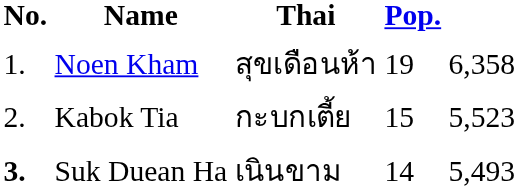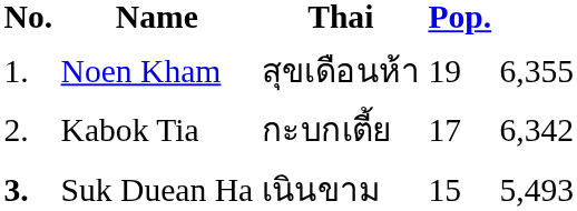 <table>
 <tr>
 <th>No.</th>
 <th>Name</th>
 <th>Thai</th>
 <th><a href='#'>Pop.</a></th>
 </tr>
 <tr>
 <td>1.</td>
 <td><a href='#'>Noen Kham</a></td>
 <td>สุขเดือนห้า</td>
 <td>19</td>
-<td>6,358</td>
+<td>6,355</td>
 </tr>
 <tr>
 <td>2.</td>
 <td>Kabok Tia</td>
 <td>กะบกเตี้ย</td>
-<td>15</td>
-<td>5,523</td>
+<td>17</td>
+<td>6,342</td>
 </tr>
 <tr>
 <td><strong>3.</strong></td>
 <td>Suk Duean Ha</td>
 <td>เนินขาม</td>
-<td>14</td>
+<td>15</td>
 <td>5,493</td>
 </tr>
 </table>
